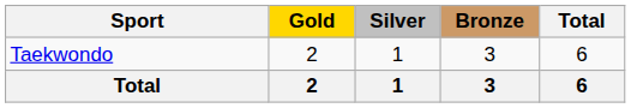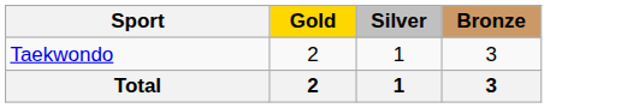 <table class="wikitable sortable" style="text-align:center;">
 <tr>
 <th width=200>Sport</th>
 <td bgcolor=gold width=60><strong>Gold</strong></td>
 <td bgcolor=silver width=60><strong>Silver</strong></td>
 <td bgcolor=#cc9966 width=70><strong>Bronze</strong></td>
-<th width=60>Total</th>
 </tr>
 <tr>
 <td align=left> <a href='#'>Taekwondo</a></td>
 <td>2</td>
 <td>1</td>
 <td>3</td>
-<td>6</td>
 </tr>
 <tr>
 <th>Total</th>
 <th>2</th>
 <th>1</th>
 <th>3</th>
-<th>6</th>
 </tr>
 </table>
